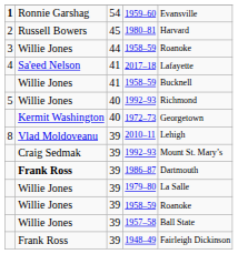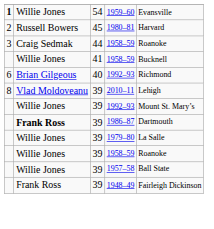 <table class="wikitable">
 <tr>
 </tr>
 <tr>
 <td><strong>1</strong></td>
-<td>Ronnie Garshag</td>
+<td>Willie Jones</td>
 <td>54</td>
 <td style="font-size:80%;"><a href='#'>1959–60</a></td>
 <td style="font-size:80%;">Evansville</td>
 </tr>
 <tr>
 <td>2</td>
 <td>Russell Bowers</td>
 <td>45</td>
 <td style="font-size:80%;"><a href='#'>1980–81</a></td>
 <td style="font-size:80%;">Harvard</td>
 </tr>
 <tr>
 <td>3</td>
-<td>Willie Jones</td>
+<td>Craig Sedmak</td>
 <td>44</td>
 <td style="font-size:80%;"><a href='#'>1958–59</a></td>
 <td style="font-size:80%;">Roanoke</td>
-</tr>
-<tr>
-<td>4</td>
-<td><a href='#'>Sa'eed Nelson</a></td>
-<td>41</td>
-<td style="font-size:80%;"><a href='#'>2017–18</a></td>
-<td style="font-size:80%;">Lafayette</td>
 </tr>
 <tr>
 <td></td>
 <td>Willie Jones</td>
 <td>41</td>
 <td style="font-size:80%;"><a href='#'>1958–59</a></td>
 <td style="font-size:80%;">Bucknell</td>
 </tr>
 <tr>
-<td>5</td>
-<td>Willie Jones</td>
+<td>6</td>
+<td><a href='#'>Brian Gilgeous</a></td>
 <td>40</td>
 <td style="font-size:80%;"><a href='#'>1992–93</a></td>
 <td style="font-size:80%;">Richmond</td>
-</tr>
-<tr>
-<td></td>
-<td><a href='#'>Kermit Washington</a></td>
-<td>40</td>
-<td style="font-size:80%;"><a href='#'>1972–73</a></td>
-<td style="font-size:80%;">Georgetown</td>
 </tr>
 <tr>
 <td>8</td>
 <td><a href='#'>Vlad Moldoveanu</a></td>
 <td>39</td>
 <td style="font-size:80%;"><a href='#'>2010–11</a></td>
 <td style="font-size:80%;">Lehigh</td>
 </tr>
 <tr>
 <td></td>
-<td>Craig Sedmak</td>
+<td>Willie Jones</td>
 <td>39</td>
 <td style="font-size:80%;"><a href='#'>1992–93</a></td>
 <td style="font-size:80%;">Mount St. Mary’s</td>
 </tr>
 <tr>
 <td></td>
 <td><strong>Frank Ross</strong></td>
 <td>39</td>
 <td style="font-size:80%;"><a href='#'>1986–87</a></td>
 <td style="font-size:80%;">Dartmouth</td>
 </tr>
 <tr>
 <td></td>
 <td>Willie Jones</td>
 <td>39</td>
 <td style="font-size:80%;"><a href='#'>1979–80</a></td>
 <td style="font-size:80%;">La Salle</td>
 </tr>
 <tr>
 <td></td>
 <td>Willie Jones</td>
 <td>39</td>
 <td style="font-size:80%;"><a href='#'>1958–59</a></td>
 <td style="font-size:80%;">Roanoke</td>
 </tr>
 <tr>
 <td></td>
 <td>Willie Jones</td>
 <td>39</td>
 <td style="font-size:80%;"><a href='#'>1957–58</a></td>
 <td style="font-size:80%;">Ball State</td>
 </tr>
 <tr>
 <td></td>
 <td>Frank Ross</td>
 <td>39</td>
 <td style="font-size:80%;"><a href='#'>1948–49</a></td>
 <td style="font-size:80%;">Fairleigh Dickinson</td>
 </tr>
 </table>
